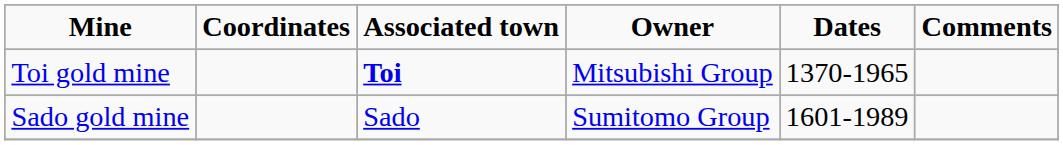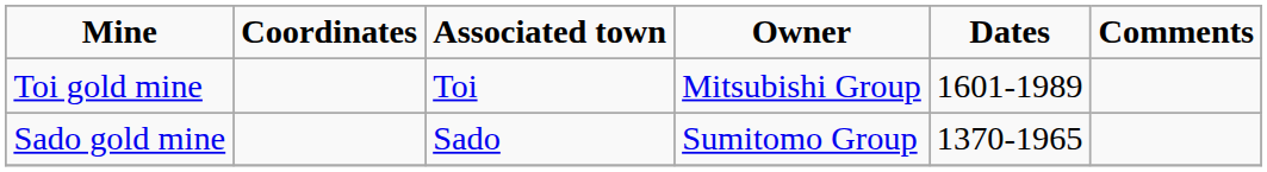 <table class="sortable wikitable">
 <tr align="center">
 <td><strong>Mine</strong></td>
 <td><strong>Coordinates</strong></td>
 <td><strong>Associated town</strong></td>
 <td><strong>Owner</strong></td>
 <td><strong>Dates</strong></td>
 <td><strong>Comments</strong></td>
 </tr>
 <tr>
 <td><a href='#'>Toi gold mine</a></td>
 <td></td>
-<td><strong><a href='#'>Toi</a></strong></td>
+<td><a href='#'>Toi</a></td>
 <td><a href='#'>Mitsubishi Group</a></td>
-<td>1370-1965</td>
+<td>1601-1989</td>
 <td></td>
 </tr>
 <tr>
 <td><a href='#'>Sado gold mine</a></td>
 <td></td>
 <td><a href='#'>Sado</a></td>
 <td><a href='#'>Sumitomo Group</a></td>
-<td>1601-1989</td>
+<td>1370-1965</td>
 <td></td>
 </tr>
 <tr>
 </tr>
 </table>
